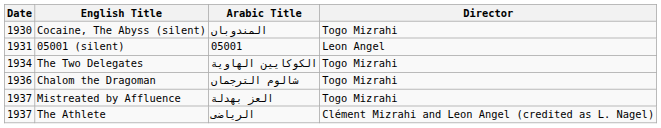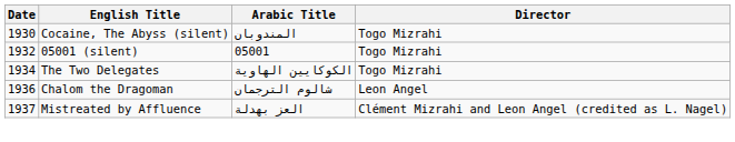 <table class="wikitable">
 <tr>
 <th>Date</th>
 <th>English Title</th>
 <th>Arabic Title</th>
 <th>Director</th>
 </tr>
 <tr>
 <td>1930</td>
 <td>Cocaine, The Abyss (silent)</td>
 <td>المندوبان</td>
 <td>Togo Mizrahi</td>
 </tr>
 <tr>
-<td>1931</td>
+<td>1932</td>
 <td>05001 (silent)</td>
 <td>05001</td>
-<td>Leon Angel</td>
+<td>Togo Mizrahi</td>
 </tr>
 <tr>
 <td>1934</td>
 <td>The Two Delegates</td>
 <td>الكوكايين الهاوية</td>
 <td>Togo Mizrahi</td>
 </tr>
 <tr>
 <td>1936</td>
 <td>Chalom the Dragoman</td>
 <td>شالوم الترجمان</td>
-<td>Togo Mizrahi</td>
+<td>Leon Angel</td>
 </tr>
 <tr>
 <td>1937</td>
 <td>Mistreated by Affluence</td>
 <td>العز بهدلة</td>
-<td>Togo Mizrahi</td>
-</tr>
-<tr>
-<td>1937</td>
-<td>The Athlete</td>
-<td>الرياضى</td>
 <td>Clément Mizrahi and Leon Angel (credited as L. Nagel)</td>
 </tr>
 </table>
